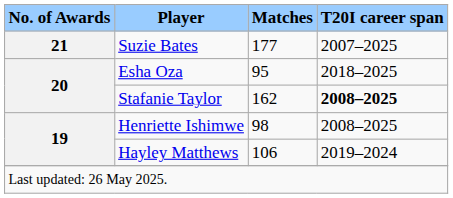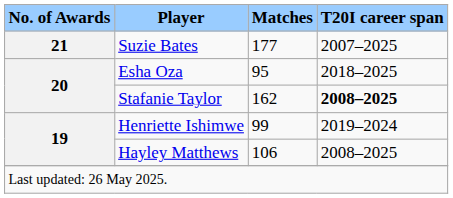 <table class="wikitable">
 <tr>
 <th style="background-color:#99ccff;" scope="col">No. of Awards</th>
 <th style="background-color:#99ccff;" scope="col">Player</th>
 <th style="background-color:#99ccff;" scope="col">Matches</th>
 <th style="background-color:#99ccff;" scope="col">T20I career span</th>
 </tr>
 <tr>
 <th scope="row">21</th>
 <td> <a href='#'>Suzie Bates</a></td>
 <td>177</td>
 <td>2007–2025</td>
 </tr>
 <tr>
 <th scope="row" rowspan=2>20</th>
 <td> <a href='#'>Esha Oza</a></td>
 <td>95</td>
 <td>2018–2025</td>
 </tr>
 <tr>
 <td> <a href='#'>Stafanie Taylor</a></td>
 <td>162</td>
 <td><strong>2008–2025</strong></td>
 </tr>
 <tr>
 <th scope="row" rowspan=2>19</th>
 <td> <a href='#'>Henriette Ishimwe</a></td>
-<td>98</td>
-<td>2008–2025</td>
+<td>99</td>
+<td>2019–2024</td>
 </tr>
 <tr>
 <td> <a href='#'>Hayley Matthews</a></td>
 <td>106</td>
-<td>2019–2024</td>
+<td>2008–2025</td>
 </tr>
 <tr>
 </tr>
 <tr class="sortbottom">
 <td colspan="4" scope="row" style="text-align:left"><small>Last updated: 26 May 2025.</small></td>
 </tr>
 </table>
